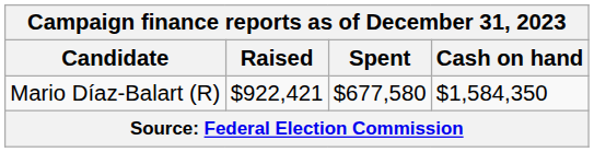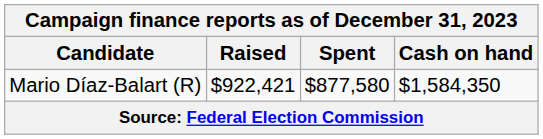 <table class="wikitable sortable">
 <tr>
 <th colspan=4>Campaign finance reports as of December 31, 2023</th>
 </tr>
 <tr style="text-align:center;">
 <th>Candidate</th>
 <th>Raised</th>
 <th>Spent</th>
 <th>Cash on hand</th>
 </tr>
 <tr>
 <td>Mario Díaz-Balart (R)</td>
 <td>$922,421</td>
-<td>$677,580</td>
+<td>$877,580</td>
 <td>$1,584,350</td>
 </tr>
 <tr>
 <th colspan="4"><small>Source: <a href='#'>Federal Election Commission</a></small></th>
 </tr>
 </table>
